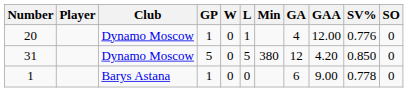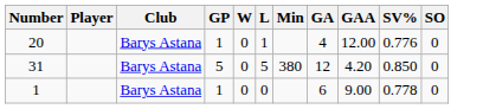 <table class="wikitable sortable" style="text-align:center; padding:4px; border-spacing=0;">
 <tr>
 <th>Number</th>
 <th>Player</th>
 <th>Club</th>
 <th>GP</th>
 <th>W</th>
 <th>L</th>
 <th>Min</th>
 <th>GA</th>
 <th>GAA</th>
 <th>SV%</th>
 <th>SO</th>
 </tr>
 <tr>
 <td>20</td>
 <td align=left></td>
-<td align=left><a href='#'>Dynamo Moscow</a></td>
+<td align=left><a href='#'>Barys Astana</a></td>
 <td>1</td>
 <td>0</td>
 <td>1</td>
 <td></td>
 <td>4</td>
 <td>12.00</td>
 <td>0.776</td>
 <td>0</td>
 </tr>
 <tr>
 <td>31</td>
 <td align=left></td>
-<td align=left><a href='#'>Dynamo Moscow</a></td>
+<td align=left><a href='#'>Barys Astana</a></td>
 <td>5</td>
 <td>0</td>
 <td>5</td>
 <td>380</td>
 <td>12</td>
 <td>4.20</td>
 <td>0.850</td>
 <td>0</td>
 </tr>
 <tr>
 <td>1</td>
 <td align=left></td>
 <td align=left><a href='#'>Barys Astana</a></td>
 <td>1</td>
 <td>0</td>
 <td>0</td>
 <td></td>
 <td>6</td>
 <td>9.00</td>
 <td>0.778</td>
 <td>0</td>
 </tr>
 </table>
